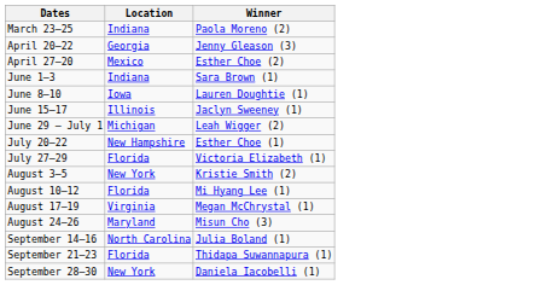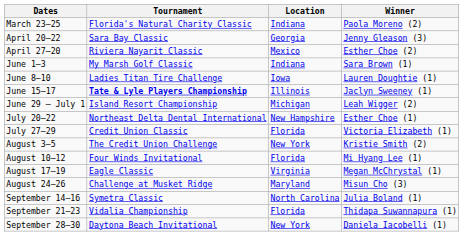 <table class="wikitable sortable">
 <tr>
 <th>Dates</th>
+<th>Tournament</th>
 <th>Location</th>
 <th>Winner</th>
 </tr>
 <tr>
 <td>March 23–25</td>
+<td><a href='#'>Florida's Natural Charity Classic</a></td>
 <td><a href='#'>Indiana</a></td>
 <td> <a href='#'>Paola Moreno</a> (2)</td>
 </tr>
 <tr>
 <td>April 20–22</td>
+<td><a href='#'>Sara Bay Classic</a></td>
 <td><a href='#'>Georgia</a></td>
 <td> <a href='#'>Jenny Gleason</a> (3)</td>
 </tr>
 <tr>
 <td>April 27–20</td>
+<td><a href='#'>Riviera Nayarit Classic</a></td>
 <td><a href='#'>Mexico</a></td>
 <td> <a href='#'>Esther Choe</a> (2)</td>
 </tr>
 <tr>
 <td>June 1–3</td>
+<td><a href='#'>My Marsh Golf Classic</a></td>
 <td><a href='#'>Indiana</a></td>
 <td> <a href='#'>Sara Brown</a> (1)</td>
 </tr>
 <tr>
 <td>June 8–10</td>
+<td><a href='#'>Ladies Titan Tire Challenge</a></td>
 <td><a href='#'>Iowa</a></td>
 <td> <a href='#'>Lauren Doughtie</a> (1)</td>
 </tr>
 <tr>
 <td>June 15–17</td>
+<td><strong><a href='#'>Tate & Lyle Players Championship</a></strong></td>
 <td><a href='#'>Illinois</a></td>
 <td> <a href='#'>Jaclyn Sweeney</a> (1)</td>
 </tr>
 <tr>
 <td>June 29 – July 1</td>
+<td><a href='#'>Island Resort Championship</a></td>
 <td><a href='#'>Michigan</a></td>
 <td> <a href='#'>Leah Wigger</a> (2)</td>
 </tr>
 <tr>
 <td>July 20–22</td>
+<td><a href='#'>Northeast Delta Dental International</a></td>
 <td><a href='#'>New Hampshire</a></td>
 <td> <a href='#'>Esther Choe</a> (1)</td>
 </tr>
 <tr>
 <td>July 27–29</td>
+<td><a href='#'>Credit Union Classic</a></td>
 <td><a href='#'>Florida</a></td>
 <td> <a href='#'>Victoria Elizabeth</a> (1)</td>
 </tr>
 <tr>
 <td>August 3–5</td>
+<td><a href='#'>The Credit Union Challenge</a></td>
 <td><a href='#'>New York</a></td>
 <td> <a href='#'>Kristie Smith</a> (2)</td>
 </tr>
 <tr>
 <td>August 10–12</td>
+<td><a href='#'>Four Winds Invitational</a></td>
 <td><a href='#'>Florida</a></td>
 <td> <a href='#'>Mi Hyang Lee</a> (1)</td>
 </tr>
 <tr>
 <td>August 17–19</td>
+<td><a href='#'>Eagle Classic</a></td>
 <td><a href='#'>Virginia</a></td>
 <td> <a href='#'>Megan McChrystal</a> (1)</td>
 </tr>
 <tr>
 <td>August 24–26</td>
+<td><a href='#'>Challenge at Musket Ridge</a></td>
 <td><a href='#'>Maryland</a></td>
 <td> <a href='#'>Misun Cho</a> (3)</td>
 </tr>
 <tr>
 <td>September 14–16</td>
+<td><a href='#'>Symetra Classic</a></td>
 <td><a href='#'>North Carolina</a></td>
 <td> <a href='#'>Julia Boland</a> (1)</td>
 </tr>
 <tr>
 <td>September 21–23</td>
+<td><a href='#'>Vidalia Championship</a></td>
 <td><a href='#'>Florida</a></td>
 <td> <a href='#'>Thidapa Suwannapura</a> (1)</td>
 </tr>
 <tr>
 <td>September 28–30</td>
+<td><a href='#'>Daytona Beach Invitational</a></td>
 <td><a href='#'>New York</a></td>
 <td> <a href='#'>Daniela Iacobelli</a> (1)</td>
 </tr>
 </table>
